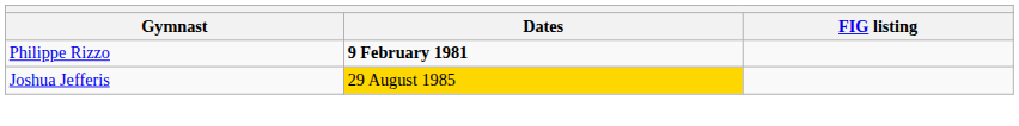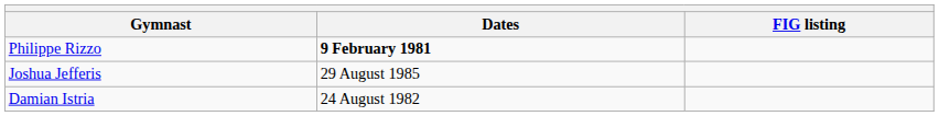 <table class="wikitable mw-collapsible mw-collapsed" width="75%">
 <tr>
 <th colspan="3"></th>
 </tr>
 <tr>
 <th>Gymnast</th>
 <th>Dates</th>
 <th><a href='#'>FIG</a> listing</th>
 </tr>
 <tr>
 <td><a href='#'>Philippe Rizzo</a></td>
 <td><strong>9 February 1981</strong></td>
 <td></td>
 </tr>
 <tr>
 <td><a href='#'>Joshua Jefferis</a></td>
-<td style="background: gold;">29 August 1985</td>
+<td>29 August 1985</td>
+<td></td>
+</tr>
+<tr>
+<td><a href='#'>Damian Istria</a></td>
+<td>24 August 1982</td>
 <td></td>
 </tr>
 </table>
